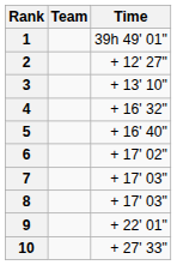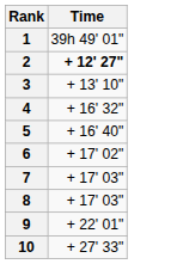 <table class="wikitable" margin-bottom:0;">
 <tr>
 <th scope="col">Rank</th>
-<th scope="col">Team</th>
 <th scope="col">Time</th>
 </tr>
 <tr>
 <th scope="row">1</th>
-<td> </td>
 <td align="right">39h 49' 01"</td>
 </tr>
 <tr>
 <th scope="row">2</th>
-<td> </td>
-<td align="right">+ 12' 27"</td>
+<td align="right"><strong>+ 12' 27"</strong></td>
 </tr>
 <tr>
 <th scope="row">3</th>
-<td> </td>
 <td align="right">+ 13' 10"</td>
 </tr>
 <tr>
 <th scope="row">4</th>
-<td> </td>
 <td align="right">+ 16' 32"</td>
 </tr>
 <tr>
 <th scope="row">5</th>
-<td> </td>
 <td align="right">+ 16' 40"</td>
 </tr>
 <tr>
 <th scope="row">6</th>
-<td> </td>
 <td align="right">+ 17' 02"</td>
 </tr>
 <tr>
 <th scope="row">7</th>
-<td> </td>
 <td align="right">+ 17' 03"</td>
 </tr>
 <tr>
 <th scope="row">8</th>
-<td> </td>
 <td align="right">+ 17' 03"</td>
 </tr>
 <tr>
 <th scope="row">9</th>
-<td> </td>
 <td align="right">+ 22' 01"</td>
 </tr>
 <tr>
 <th scope="row">10</th>
-<td> </td>
 <td align="right">+ 27' 33"</td>
 </tr>
 </table>
